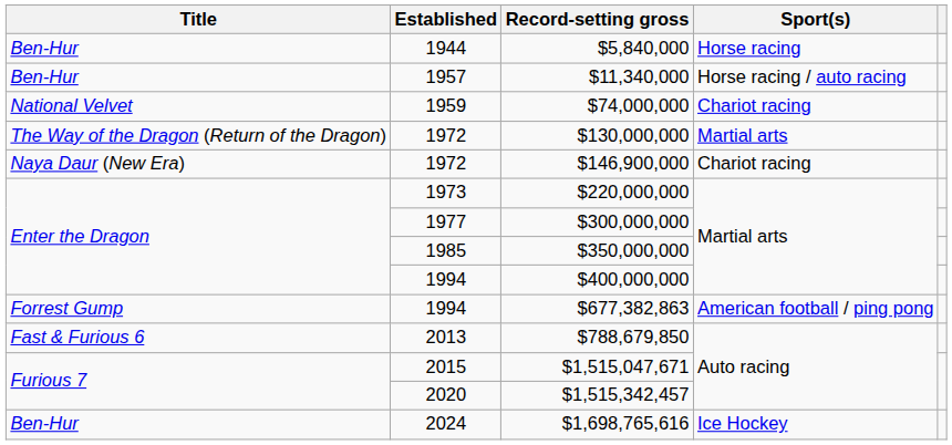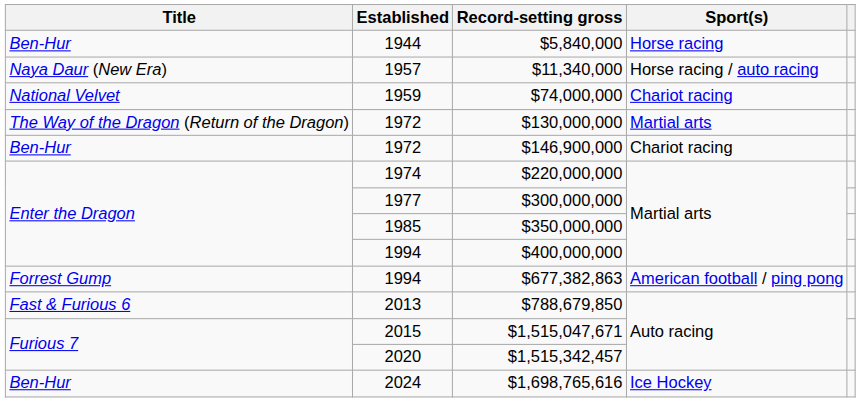 <table class="wikitable sortable" style="margin:auto;">
 <tr>
 <th scope="col">Title</th>
 <th scope="col">Established</th>
 <th scope="col">Record-setting gross</th>
 <th scope="col">Sport(s)</th>
 <th scope="col" class=unsortable></th>
 </tr>
 <tr>
 <td scope="row"><em><a href='#'>Ben-Hur</a></em></td>
 <td style="text-align:center;">1944</td>
 <td style="text-align:right;">$5,840,000</td>
 <td><a href='#'>Horse racing</a></td>
 <td></td>
 </tr>
 <tr>
-<td scope="row"><em><a href='#'>Ben-Hur</a></em></td>
+<td scope="row"><em><a href='#'>Naya Daur</a></em> (<em>New Era</em>)</td>
 <td style="text-align:center;">1957</td>
 <td style="text-align:right;">$11,340,000</td>
 <td>Horse racing / <a href='#'>auto racing</a></td>
 <td></td>
 </tr>
 <tr>
 <td scope="row"><em><a href='#'>National Velvet</a></em></td>
 <td style="text-align:center;">1959</td>
 <td style="text-align:right;">$74,000,000</td>
 <td><a href='#'>Chariot racing</a></td>
 <td></td>
 </tr>
 <tr>
 <td scope="row"><em><a href='#'>The Way of the Dragon</a></em> (<em>Return of the Dragon</em>)</td>
 <td style="text-align:center;">1972</td>
 <td style="text-align:right;">$130,000,000</td>
 <td><a href='#'>Martial arts</a></td>
 <td></td>
 </tr>
 <tr>
-<td scope="row"><em><a href='#'>Naya Daur</a></em> (<em>New Era</em>)</td>
+<td scope="row"><em><a href='#'>Ben-Hur</a></em></td>
 <td style="text-align:center;">1972</td>
 <td style="text-align:right;">$146,900,000</td>
 <td>Chariot racing</td>
 <td></td>
 </tr>
 <tr>
 <td scope="row" rowspan="4"><em><a href='#'>Enter the Dragon</a></em></td>
-<td style="text-align:center;">1973</td>
+<td style="text-align:center;">1974</td>
 <td style="text-align:right;">$220,000,000</td>
 <td scope="row" rowspan="4">Martial arts</td>
 <td></td>
 </tr>
 <tr>
 <td style="text-align:center;">1977</td>
 <td style="text-align:right;">$300,000,000</td>
 <td></td>
 </tr>
 <tr>
 <td style="text-align:center;">1985</td>
 <td style="text-align:right;">$350,000,000</td>
 <td></td>
 </tr>
 <tr>
 <td style="text-align:center;">1994</td>
 <td style="text-align:right;">$400,000,000</td>
 <td></td>
 </tr>
 <tr>
 <td scope="row"><em><a href='#'>Forrest Gump</a></em></td>
 <td style="text-align:center;">1994</td>
 <td style="text-align:right;">$677,382,863</td>
 <td><a href='#'>American football</a> / <a href='#'>ping pong</a></td>
 <td></td>
 </tr>
 <tr>
 <td scope="row"><em><a href='#'>Fast & Furious 6</a></em></td>
 <td style="text-align:center;">2013</td>
 <td style="text-align:right;">$788,679,850</td>
 <td scope="row" rowspan="3">Auto racing</td>
 <td></td>
 </tr>
 <tr>
 <td scope="row" rowspan="2"><em><a href='#'>Furious 7</a></em></td>
 <td style="text-align:center;">2015</td>
 <td style="text-align:right;">$1,515,047,671</td>
 <td scope="row" rowspan="2"></td>
 </tr>
 <tr>
 <td style="text-align:center;">2020</td>
 <td style="text-align:right;">$1,515,342,457</td>
 </tr>
 <tr>
 <td scope="row"><em><a href='#'>Ben-Hur</a></em></td>
 <td style="text-align:center;">2024</td>
 <td style="text-align:right;">$1,698,765,616</td>
 <td><a href='#'>Ice Hockey</a></td>
 <td></td>
 </tr>
 </table>
